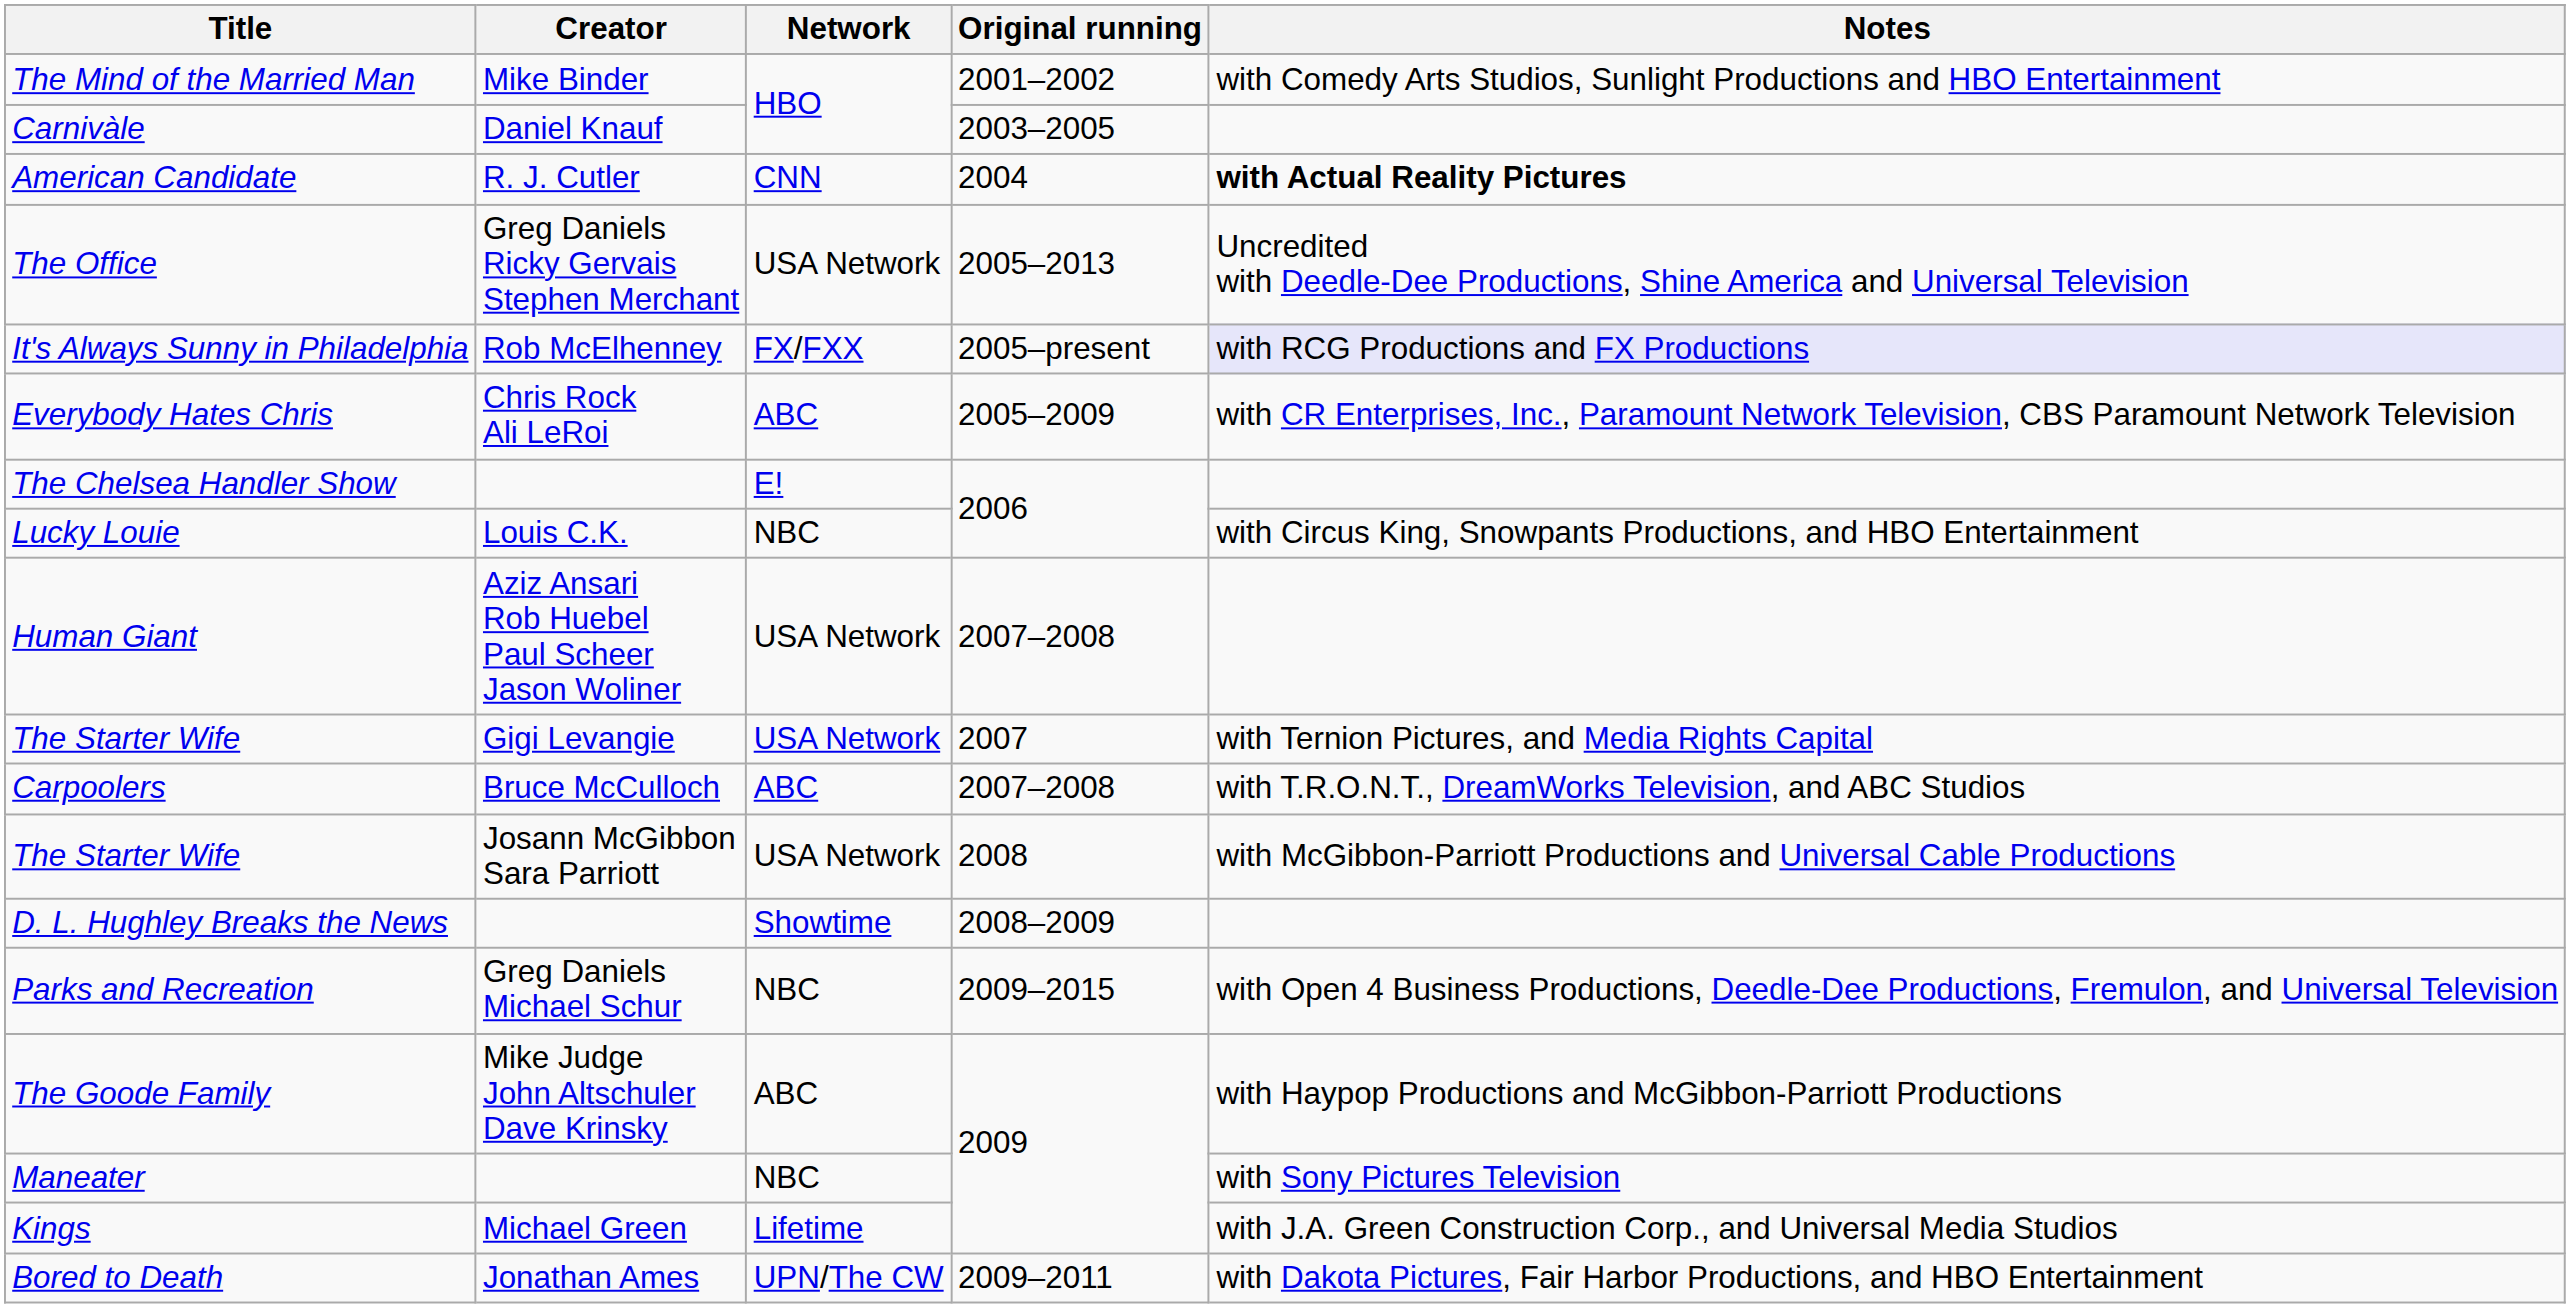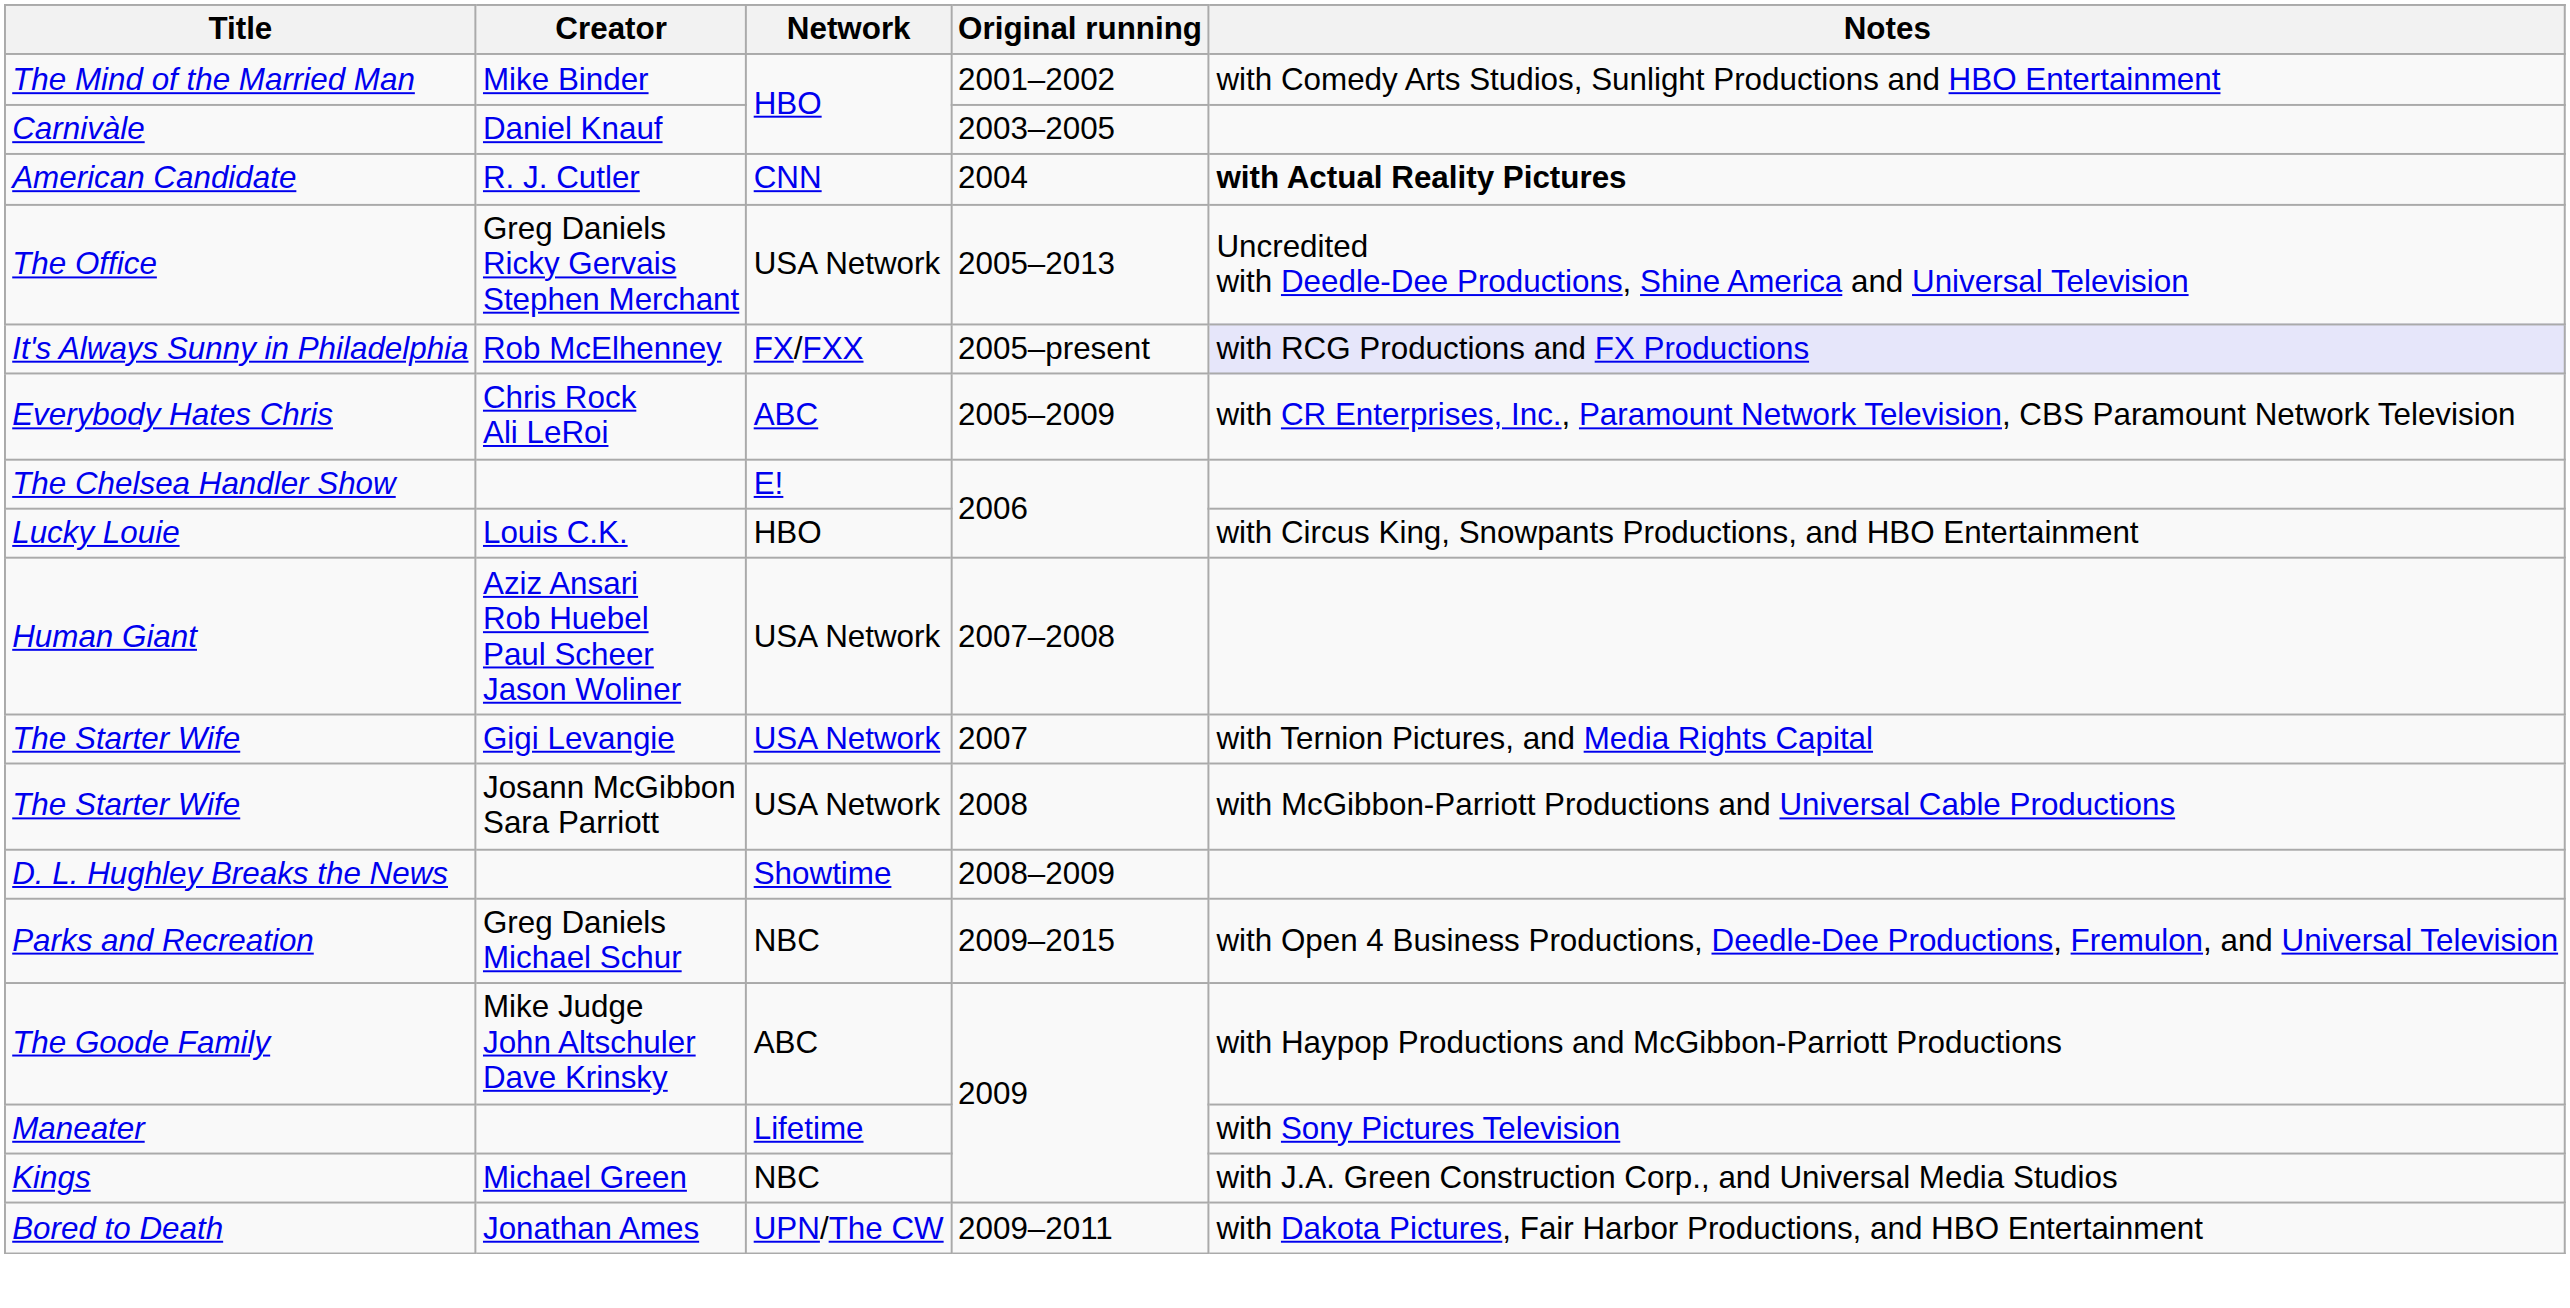 <table class="wikitable sortable">
 <tr>
 <th>Title</th>
 <th>Creator</th>
 <th>Network</th>
 <th>Original running</th>
 <th>Notes</th>
 </tr>
 <tr>
 <td><em><a href='#'>The Mind of the Married Man</a></em></td>
 <td><a href='#'>Mike Binder</a></td>
 <td rowspan="2"><a href='#'>HBO</a></td>
 <td>2001–2002</td>
 <td>with Comedy Arts Studios, Sunlight Productions and <a href='#'>HBO Entertainment</a></td>
 </tr>
 <tr>
 <td><em><a href='#'>Carnivàle</a></em></td>
 <td><a href='#'>Daniel Knauf</a></td>
 <td>2003–2005</td>
 <td></td>
 </tr>
 <tr>
 <td><em><a href='#'>American Candidate</a></em></td>
 <td><a href='#'>R. J. Cutler</a></td>
 <td><a href='#'>CNN</a></td>
 <td>2004</td>
 <td><strong>with Actual Reality Pictures</strong></td>
 </tr>
 <tr>
 <td><em><a href='#'>The Office</a></em></td>
 <td>Greg Daniels<br><a href='#'>Ricky Gervais</a><br><a href='#'>Stephen Merchant</a></td>
 <td>USA Network</td>
 <td>2005–2013</td>
 <td>Uncredited<br>with <a href='#'>Deedle-Dee Productions</a>, <a href='#'>Shine America</a> and <a href='#'>Universal Television</a></td>
 </tr>
 <tr>
 <td><em><a href='#'>It's Always Sunny in Philadelphia</a></em></td>
 <td><a href='#'>Rob McElhenney</a></td>
 <td><a href='#'>FX</a>/<a href='#'>FXX</a></td>
 <td>2005–present</td>
 <td style="background: lavender;">with RCG Productions and <a href='#'>FX Productions</a></td>
 </tr>
 <tr>
 <td><em><a href='#'>Everybody Hates Chris</a></em></td>
 <td><a href='#'>Chris Rock</a><br><a href='#'>Ali LeRoi</a></td>
 <td><a href='#'>ABC</a></td>
 <td>2005–2009</td>
 <td>with <a href='#'>CR Enterprises, Inc.</a>, <a href='#'>Paramount Network Television</a>, CBS Paramount Network Television</td>
 </tr>
 <tr>
 <td><em><a href='#'>The Chelsea Handler Show</a></em></td>
 <td></td>
 <td><a href='#'>E!</a></td>
 <td rowspan="2">2006</td>
 <td></td>
 </tr>
 <tr>
 <td><em><a href='#'>Lucky Louie</a></em></td>
 <td><a href='#'>Louis C.K.</a></td>
-<td>NBC</td>
+<td>HBO</td>
 <td>with Circus King, Snowpants Productions, and HBO Entertainment</td>
 </tr>
 <tr>
 <td><em><a href='#'>Human Giant</a></em></td>
 <td><a href='#'>Aziz Ansari</a><br><a href='#'>Rob Huebel</a><br><a href='#'>Paul Scheer</a><br><a href='#'>Jason Woliner</a></td>
 <td>USA Network</td>
 <td>2007–2008</td>
 <td></td>
 </tr>
 <tr>
 <td><em><a href='#'>The Starter Wife</a></em></td>
 <td><a href='#'>Gigi Levangie</a></td>
 <td><a href='#'>USA Network</a></td>
 <td>2007</td>
 <td>with Ternion Pictures, and <a href='#'>Media Rights Capital</a></td>
-</tr>
-<tr>
-<td><em><a href='#'>Carpoolers</a></em></td>
-<td><a href='#'>Bruce McCulloch</a></td>
-<td><a href='#'>ABC</a></td>
-<td>2007–2008</td>
-<td>with T.R.O.N.T., <a href='#'>DreamWorks Television</a>, and ABC Studios</td>
 </tr>
 <tr>
 <td><em><a href='#'>The Starter Wife</a></em></td>
 <td>Josann McGibbon<br>Sara Parriott</td>
 <td>USA Network</td>
 <td>2008</td>
 <td>with McGibbon-Parriott Productions and <a href='#'>Universal Cable Productions</a></td>
 </tr>
 <tr>
 <td><em><a href='#'>D. L. Hughley Breaks the News</a></em></td>
 <td></td>
 <td><a href='#'>Showtime</a></td>
 <td>2008–2009</td>
 <td></td>
 </tr>
 <tr>
 <td><em><a href='#'>Parks and Recreation</a></em></td>
 <td>Greg Daniels<br><a href='#'>Michael Schur</a></td>
 <td>NBC</td>
 <td>2009–2015</td>
 <td>with Open 4 Business Productions, <a href='#'>Deedle-Dee Productions</a>, <a href='#'>Fremulon</a>, and <a href='#'>Universal Television</a></td>
 </tr>
 <tr>
 <td><em><a href='#'>The Goode Family</a></em></td>
 <td>Mike Judge<br><a href='#'>John Altschuler</a><br><a href='#'>Dave Krinsky</a></td>
 <td>ABC</td>
 <td rowspan="3">2009</td>
 <td>with Haypop Productions and McGibbon-Parriott Productions</td>
 </tr>
 <tr>
 <td><em><a href='#'>Maneater</a></em></td>
 <td></td>
-<td>NBC</td>
+<td><a href='#'>Lifetime</a></td>
 <td>with <a href='#'>Sony Pictures Television</a></td>
 </tr>
 <tr>
 <td><em><a href='#'>Kings</a></em></td>
 <td><a href='#'>Michael Green</a></td>
-<td><a href='#'>Lifetime</a></td>
+<td>NBC</td>
 <td>with J.A. Green Construction Corp., and Universal Media Studios</td>
 </tr>
 <tr>
 <td><em><a href='#'>Bored to Death</a></em></td>
 <td><a href='#'>Jonathan Ames</a></td>
 <td><a href='#'>UPN</a>/<a href='#'>The CW</a></td>
 <td>2009–2011</td>
 <td>with <a href='#'>Dakota Pictures</a>, Fair Harbor Productions, and HBO Entertainment</td>
 </tr>
 </table>
